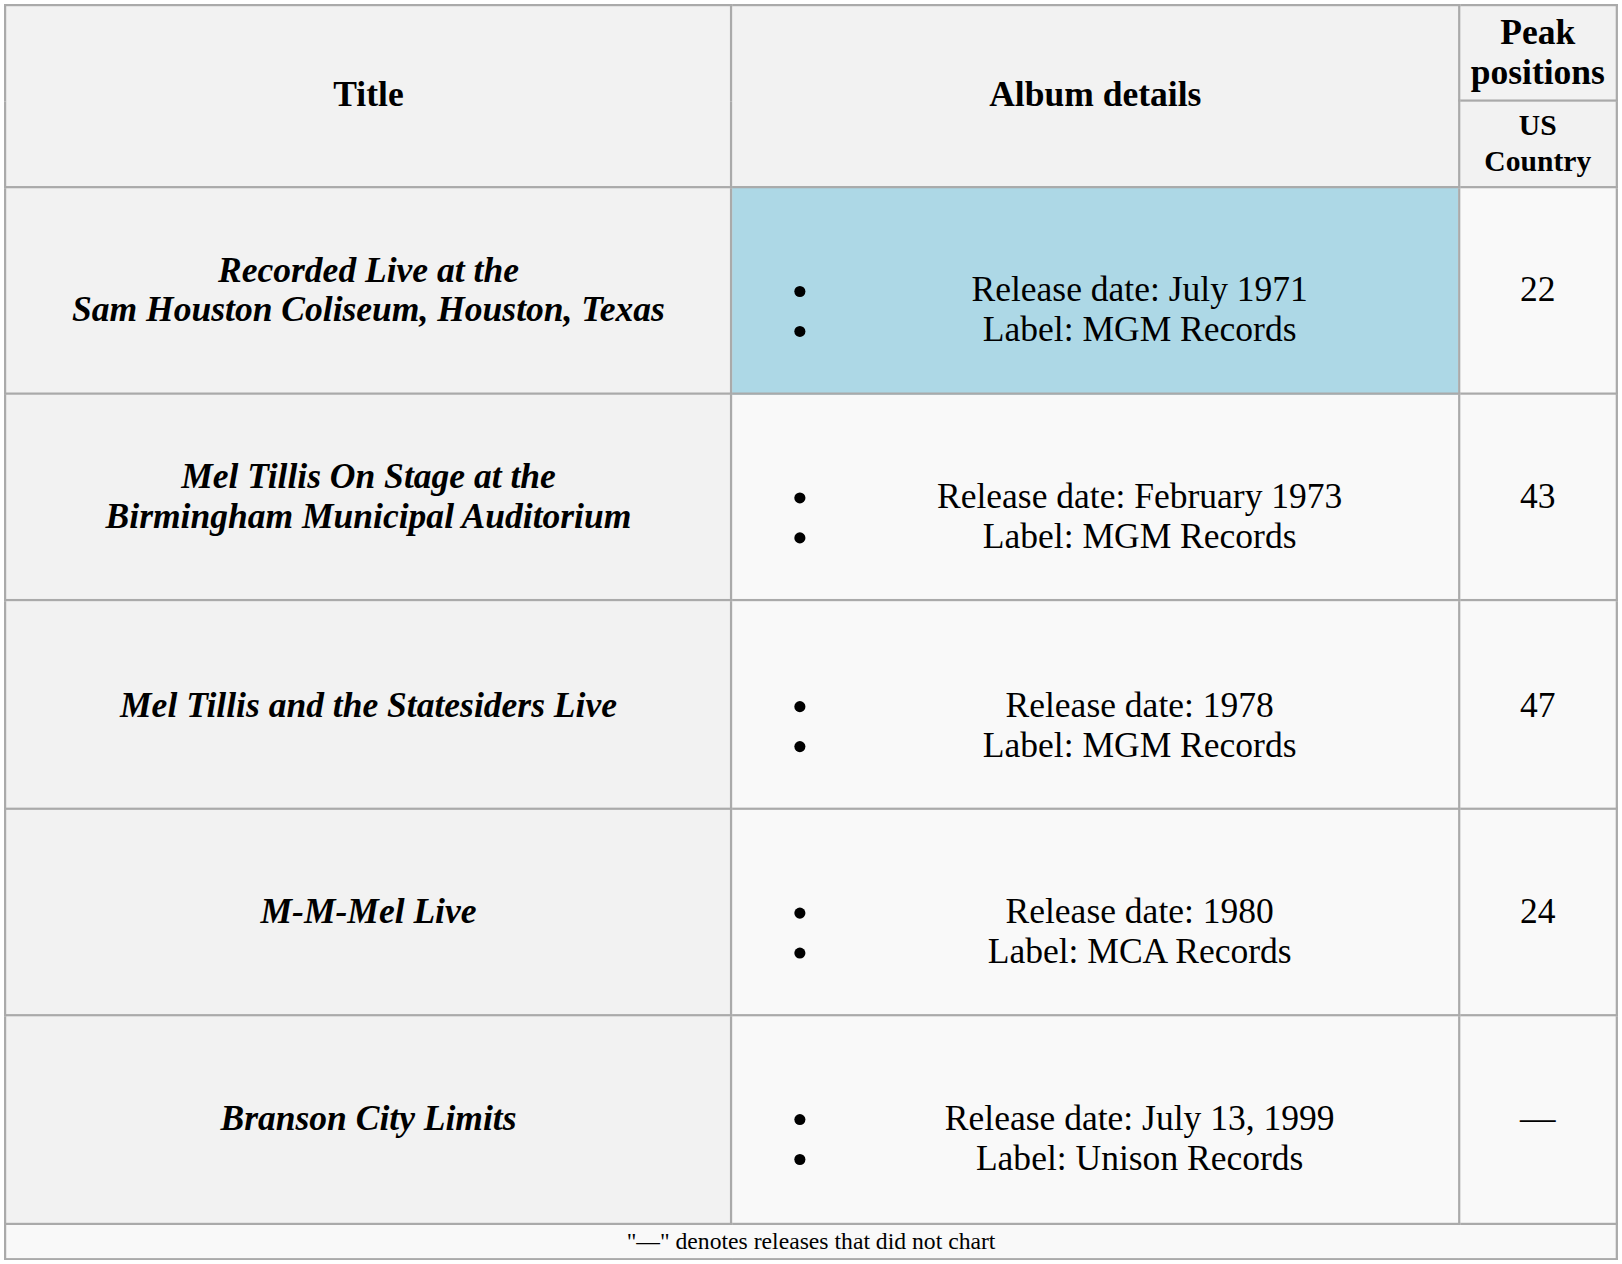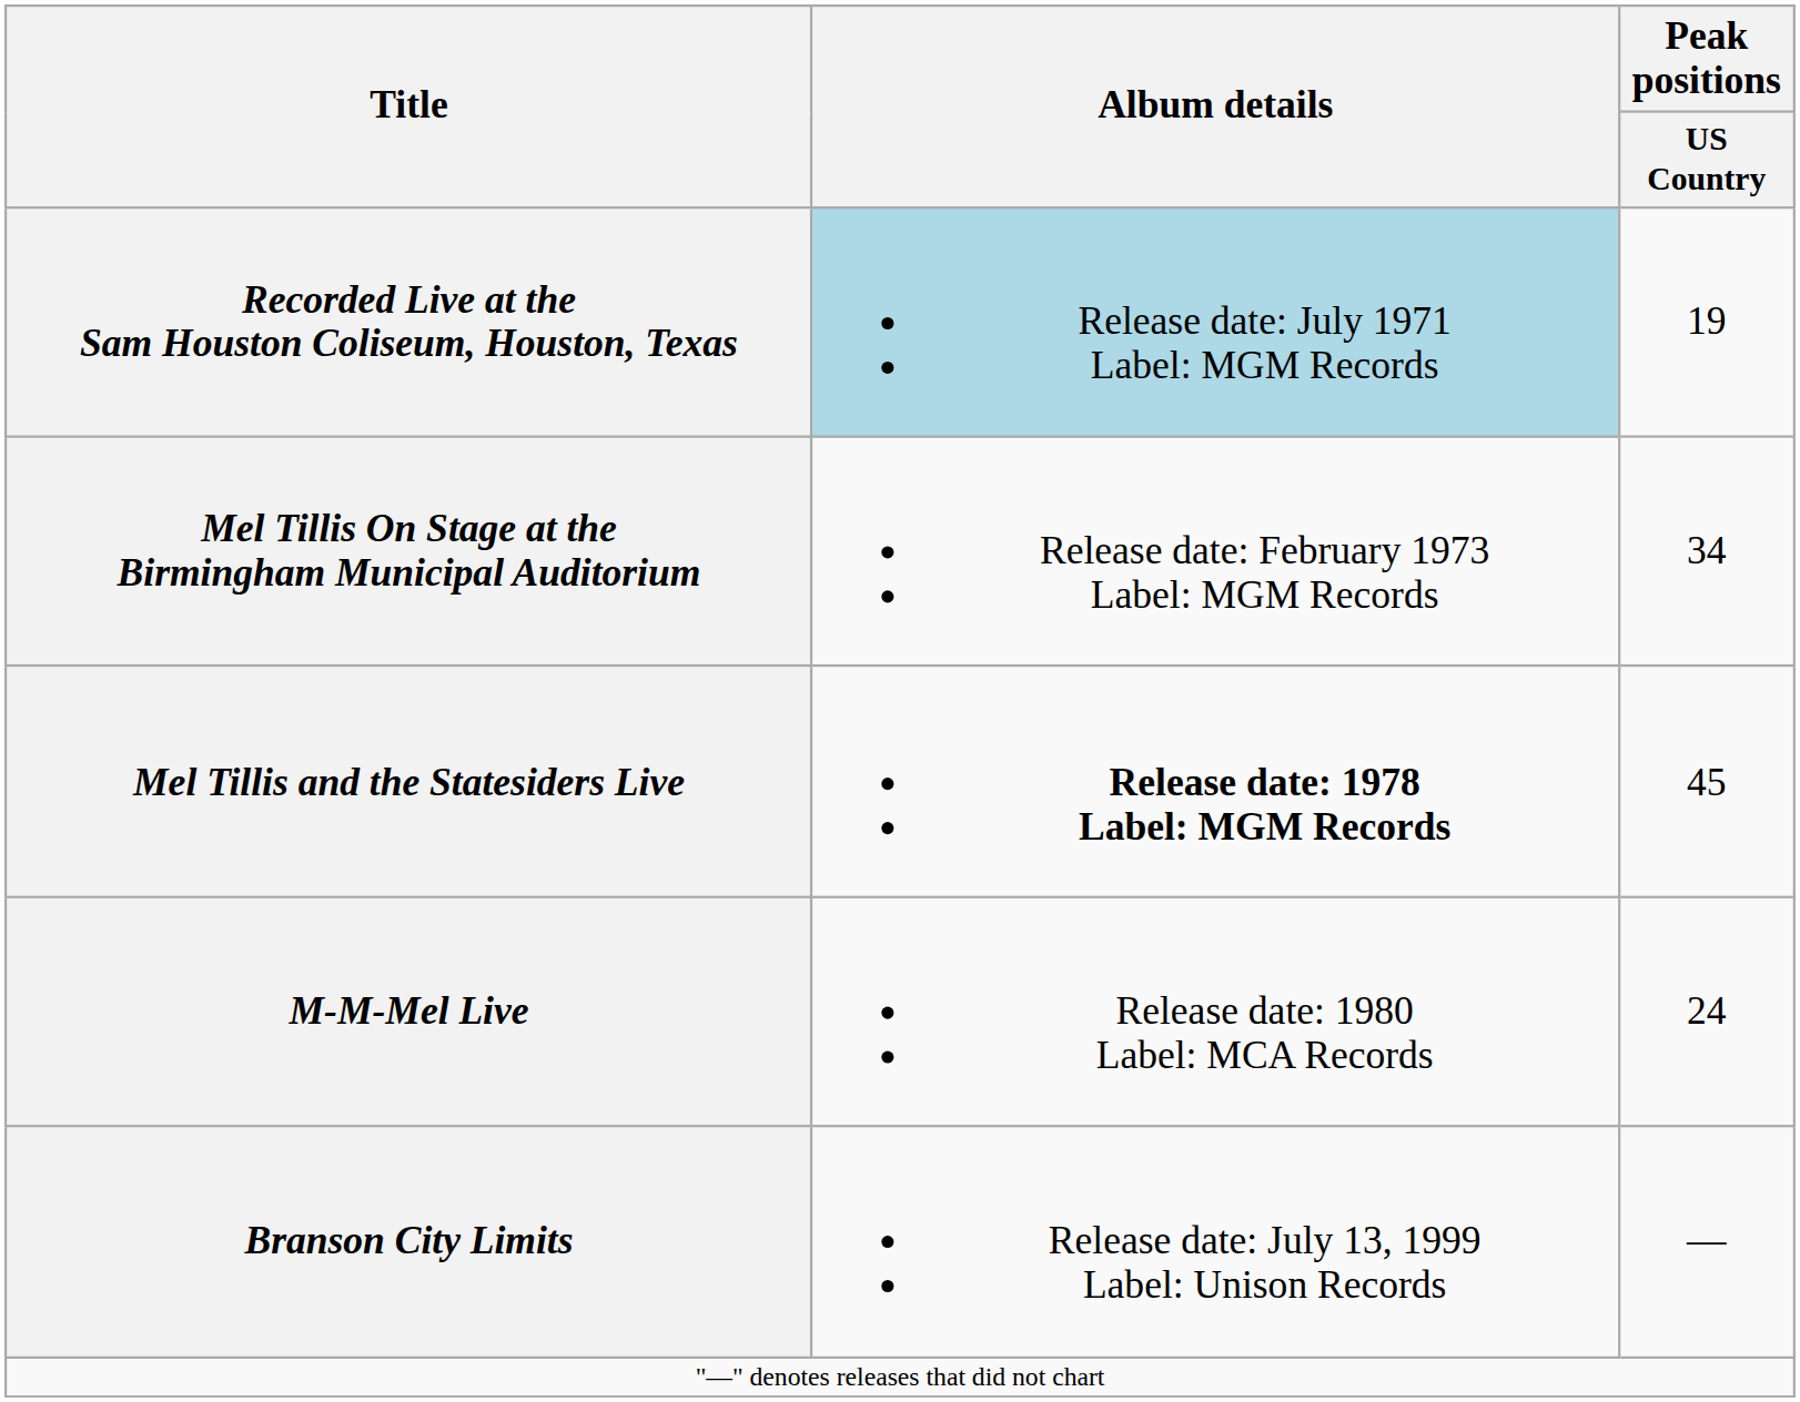 <table class="wikitable plainrowheaders" style="text-align:center;">
 <tr>
 <th rowspan="2" style="width:20em;">Title</th>
 <th rowspan="2" style="width:20em;">Album details</th>
 <th colspan="1">Peak positions</th>
 </tr>
 <tr style="font-size:smaller;">
 <th width="65">US Country<br></th>
 </tr>
 <tr>
 <th scope="row"><em>Recorded Live at the<br>Sam Houston Coliseum, Houston, Texas</em></th>
 <td style="background: lightblue;"><br><ul><li>Release date: July 1971</li><li>Label: MGM Records</li></ul></td>
-<td>22</td>
+<td>19</td>
 </tr>
 <tr>
 <th scope="row"><em>Mel Tillis On Stage at the<br>Birmingham Municipal Auditorium</em></th>
 <td><br><ul><li>Release date: February 1973</li><li>Label: MGM Records</li></ul></td>
-<td>43</td>
+<td>34</td>
 </tr>
 <tr>
 <th scope="row"><em>Mel Tillis and the Statesiders Live</em></th>
-<td><br><ul><li>Release date: 1978</li><li>Label: MGM Records</li></ul></td>
-<td>47</td>
+<td><strong><br><ul><li>Release date: 1978</li><li>Label: MGM Records</li></ul></strong></td>
+<td>45</td>
 </tr>
 <tr>
 <th scope="row"><em>M-M-Mel Live</em></th>
 <td><br><ul><li>Release date: 1980</li><li>Label: MCA Records</li></ul></td>
 <td>24</td>
 </tr>
 <tr>
 <th scope="row"><em>Branson City Limits</em></th>
 <td><br><ul><li>Release date: July 13, 1999</li><li>Label: Unison Records</li></ul></td>
 <td>—</td>
 </tr>
 <tr>
 <td colspan="3" style="font-size:8pt">"—" denotes releases that did not chart</td>
 </tr>
 <tr>
 </tr>
 </table>
